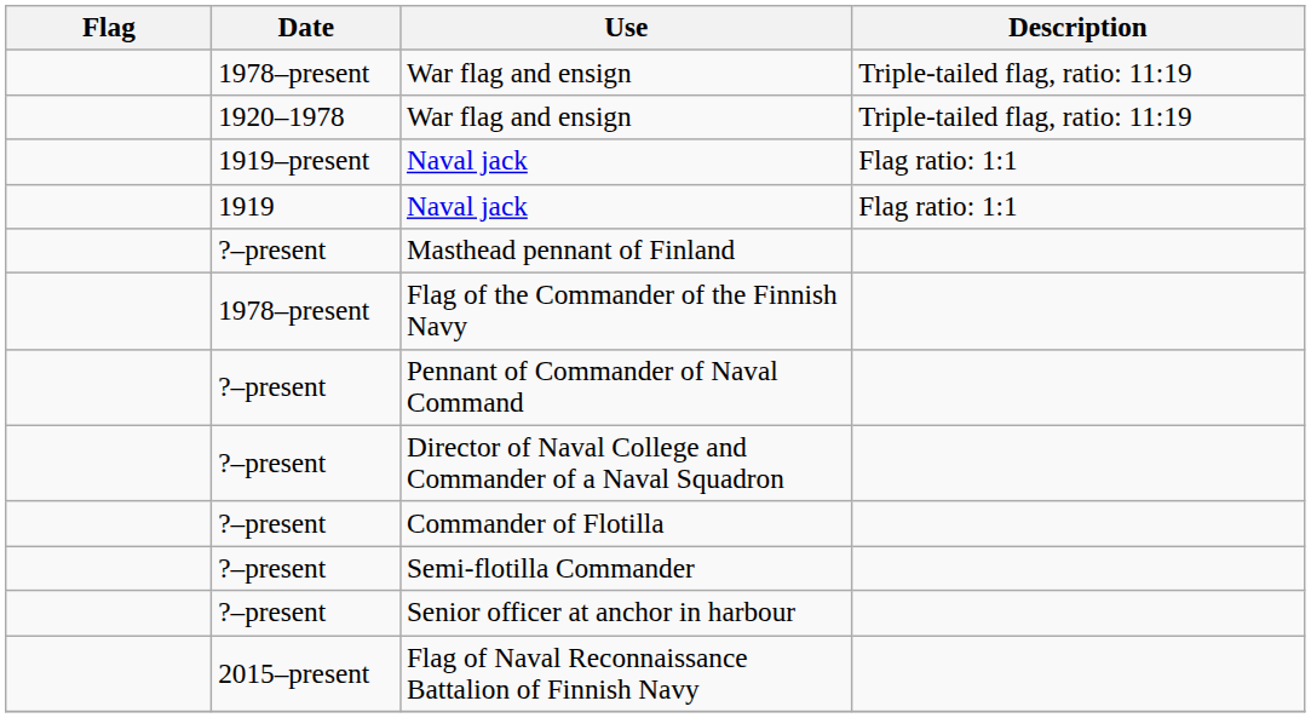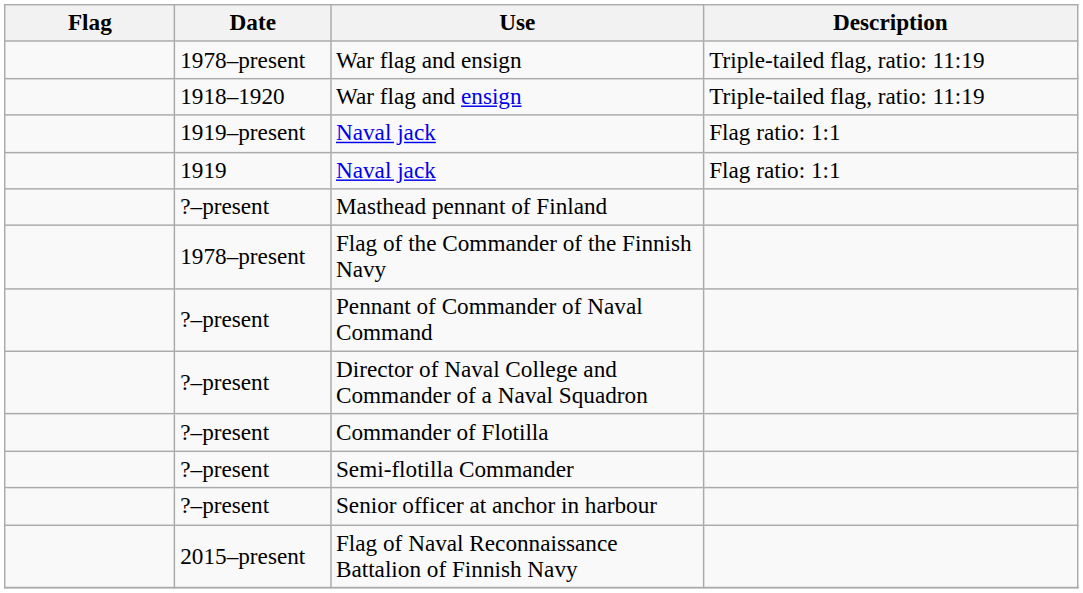 <table class="wikitable">
 <tr>
 <th style="width:110px;">Flag</th>
 <th style="width:100px;">Date</th>
 <th style="width:250px;">Use</th>
 <th style="width:250px;">Description</th>
 </tr>
 <tr>
 <td></td>
 <td>1978–present</td>
 <td>War flag and ensign</td>
 <td>Triple-tailed flag, ratio: 11:19</td>
 </tr>
 <tr>
 <td></td>
-<td>1920–1978</td>
-<td>War flag and ensign</td>
+<td>1918–1920</td>
+<td>War flag and <a href='#'>ensign</a></td>
 <td>Triple-tailed flag, ratio: 11:19</td>
 </tr>
 <tr>
 <td></td>
 <td>1919–present</td>
 <td><a href='#'>Naval jack</a></td>
 <td>Flag ratio: 1:1</td>
 </tr>
 <tr>
 <td></td>
 <td>1919</td>
 <td><a href='#'>Naval jack</a></td>
 <td>Flag ratio: 1:1</td>
 </tr>
 <tr>
 <td></td>
 <td>?–present</td>
 <td>Masthead pennant of Finland</td>
 <td></td>
 </tr>
 <tr>
 <td></td>
 <td>1978–present</td>
 <td>Flag of the Commander of the Finnish Navy</td>
 <td></td>
 </tr>
 <tr>
 <td></td>
 <td>?–present</td>
 <td>Pennant of Commander of Naval Command</td>
 <td></td>
 </tr>
 <tr>
 <td></td>
 <td>?–present</td>
 <td>Director of Naval College and Commander of a Naval Squadron</td>
 <td></td>
 </tr>
 <tr>
 <td></td>
 <td>?–present</td>
 <td>Commander of Flotilla</td>
 <td></td>
 </tr>
 <tr>
 <td></td>
 <td>?–present</td>
 <td>Semi-flotilla Commander</td>
 <td></td>
 </tr>
 <tr>
 <td></td>
 <td>?–present</td>
 <td>Senior officer at anchor in harbour</td>
 <td></td>
 </tr>
 <tr>
 <td></td>
 <td>2015–present</td>
 <td>Flag of Naval Reconnaissance Battalion of Finnish Navy</td>
 <td></td>
 </tr>
 <tr>
 </tr>
 </table>
